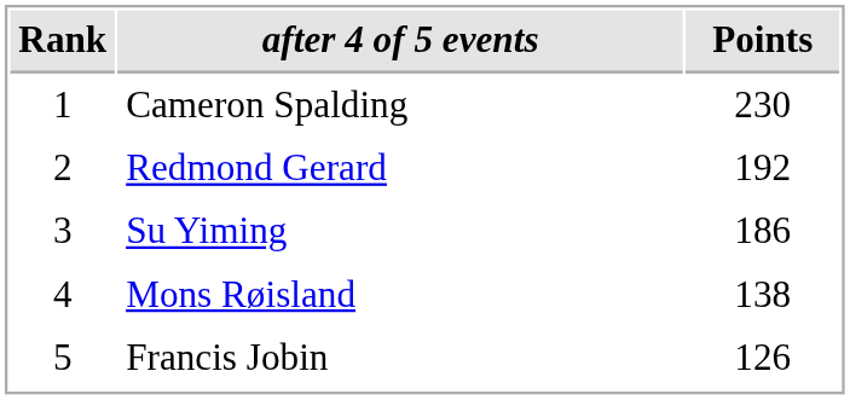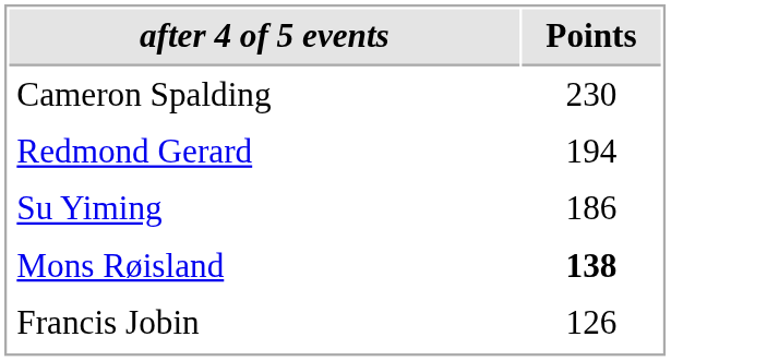 <table cellspacing="1" cellpadding="3" style="border:1px solid #AAAAAA;font-size:86%">
 <tr style="background-color: #E4E4E4;">
-<th style="border-bottom:1px solid #AAAAAA; width: 10px;">Rank</th>
 <th style="border-bottom:1px solid #AAAAAA; width: 200px;"><em>after 4 of 5 events</em></th>
 <th style="border-bottom:1px solid #AAAAAA; width: 50px;">Points</th>
 </tr>
 <tr>
-<td align=center>1</td>
 <td> Cameron Spalding</td>
 <td align=center>230</td>
 </tr>
 <tr>
-<td align=center>2</td>
 <td> <a href='#'>Redmond Gerard</a></td>
-<td align=center>192</td>
+<td align=center>194</td>
 </tr>
 <tr>
-<td align=center>3</td>
 <td> <a href='#'>Su Yiming</a></td>
 <td align=center>186</td>
 </tr>
 <tr>
-<td align=center>4</td>
 <td> <a href='#'>Mons Røisland</a></td>
-<td align=center>138</td>
+<td align=center><strong>138</strong></td>
 </tr>
 <tr>
-<td align=center>5</td>
 <td> Francis Jobin</td>
 <td align=center>126</td>
 </tr>
 </table>
